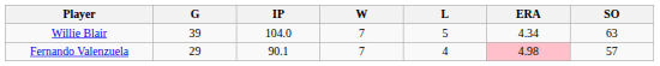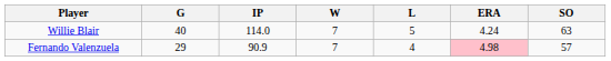 <table class="wikitable sortable">
 <tr>
 <th bgcolor="#DDDDFF" width="16%">Player</th>
 <th bgcolor="#DDDDFF" width="9%">G</th>
 <th bgcolor="#DDDDFF" width="9%">IP</th>
 <th bgcolor="#DDDDFF" width="9%">W</th>
 <th bgcolor="#DDDDFF" width="9%">L</th>
 <th bgcolor="#DDDDFF" width="9%">ERA</th>
 <th bgcolor="#DDDDFF" width="9%">SO</th>
 </tr>
 <tr align=center>
 <td><a href='#'>Willie Blair</a></td>
-<td>39</td>
-<td>104.0</td>
+<td>40</td>
+<td>114.0</td>
 <td>7</td>
 <td>5</td>
-<td>4.34</td>
+<td>4.24</td>
 <td>63</td>
 </tr>
 <tr align=center>
 <td><a href='#'>Fernando Valenzuela</a></td>
 <td>29</td>
-<td>90.1</td>
+<td>90.9</td>
 <td>7</td>
 <td>4</td>
 <td style="background: pink;">4.98</td>
 <td>57</td>
 </tr>
 </table>
